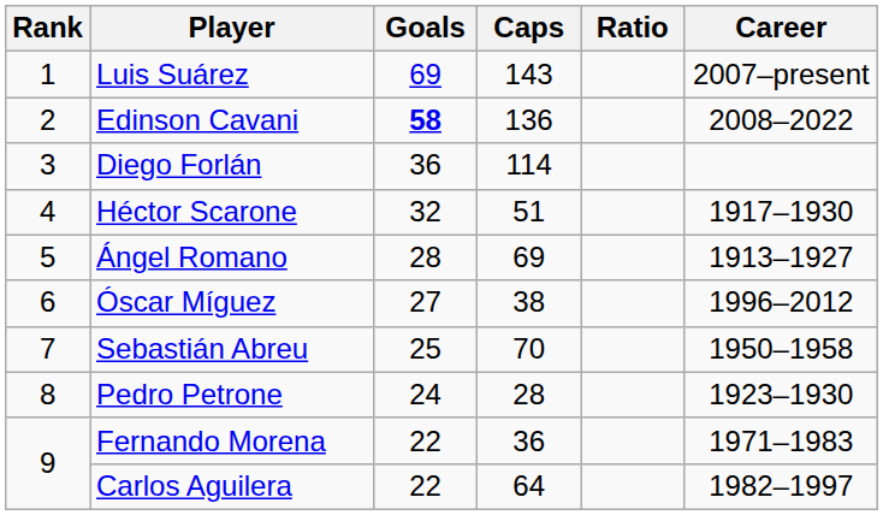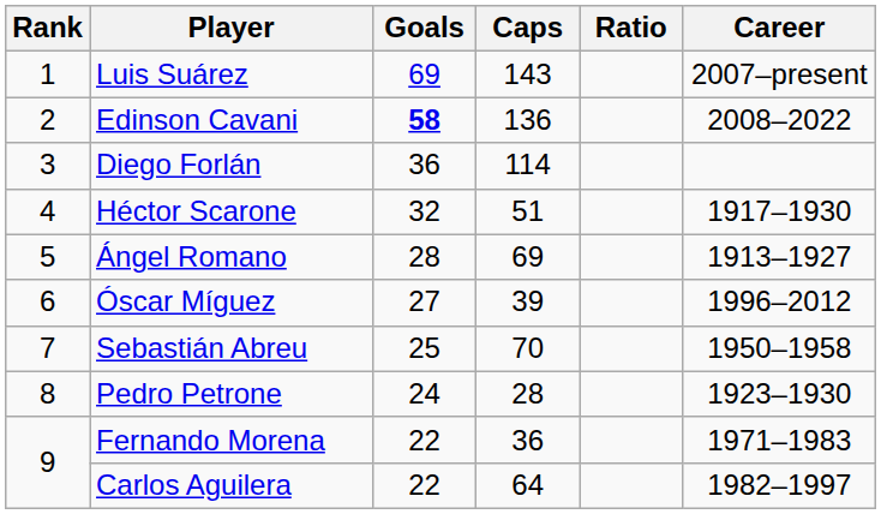 <table class="wikitable sortable" style="text-align:center;">
 <tr>
 <th width=30px>Rank</th>
 <th style="width:150px;">Player</th>
 <th width=50px>Goals</th>
 <th width=50px>Caps</th>
 <th width=50px>Ratio</th>
 <th style="width:100px;">Career</th>
 </tr>
 <tr>
 <td>1</td>
 <td align=left><a href='#'>Luis Suárez</a></td>
 <td><a href='#'>69</a></td>
 <td>143</td>
 <td></td>
 <td>2007–present</td>
 </tr>
 <tr>
 <td>2</td>
 <td align=left><a href='#'>Edinson Cavani</a></td>
 <td><strong><a href='#'>58</a></strong></td>
 <td>136</td>
 <td></td>
 <td>2008–2022</td>
 </tr>
 <tr>
 <td>3</td>
 <td align=left><a href='#'>Diego Forlán</a></td>
 <td>36</td>
 <td>114</td>
 <td></td>
 <td></td>
 </tr>
 <tr>
 <td>4</td>
 <td align=left><a href='#'>Héctor Scarone</a></td>
 <td>32</td>
 <td>51</td>
 <td></td>
 <td>1917–1930</td>
 </tr>
 <tr>
 <td>5</td>
 <td align=left><a href='#'>Ángel Romano</a></td>
 <td>28</td>
 <td>69</td>
 <td></td>
 <td>1913–1927</td>
 </tr>
 <tr>
 <td>6</td>
 <td align=left><a href='#'>Óscar Míguez</a></td>
 <td>27</td>
-<td>38</td>
+<td>39</td>
 <td></td>
 <td>1996–2012</td>
 </tr>
 <tr>
 <td>7</td>
 <td align=left><a href='#'>Sebastián Abreu</a></td>
 <td>25</td>
 <td>70</td>
 <td></td>
 <td>1950–1958</td>
 </tr>
 <tr>
 <td>8</td>
 <td align=left><a href='#'>Pedro Petrone</a></td>
 <td>24</td>
 <td>28</td>
 <td></td>
 <td>1923–1930</td>
 </tr>
 <tr>
 <td rowspan=2>9</td>
 <td align=left><a href='#'>Fernando Morena</a></td>
 <td>22</td>
 <td>36</td>
 <td></td>
 <td>1971–1983</td>
 </tr>
 <tr>
 <td align=left><a href='#'>Carlos Aguilera</a></td>
 <td>22</td>
 <td>64</td>
 <td></td>
 <td>1982–1997</td>
 </tr>
 </table>
